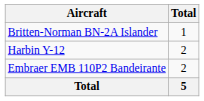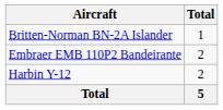 <table class="wikitable" style="margin:1em auto; border-collapse:collapse">
 <tr>
 <th>Aircraft</th>
 <th>Total</th>
 </tr>
 <tr>
 <td><a href='#'>Britten-Norman BN-2A Islander</a></td>
 <td align="center">1</td>
 </tr>
 <tr>
-<td><a href='#'>Harbin Y-12</a></td>
+<td><a href='#'>Embraer EMB 110P2 Bandeirante</a></td>
 <td align="center">2</td>
 </tr>
 <tr>
-<td><a href='#'>Embraer EMB 110P2 Bandeirante</a></td>
+<td><a href='#'>Harbin Y-12</a></td>
 <td align="center">2</td>
 </tr>
 <tr>
 <th>Total</th>
 <th>5</th>
 </tr>
 </table>
